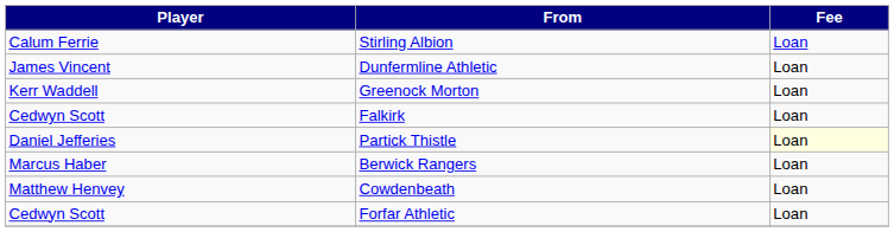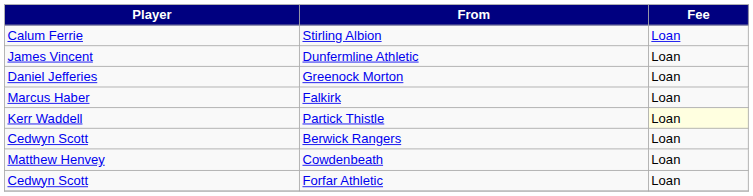 <table class="wikitable" style="text-align:left; font-size:95%;width:98%;">
 <tr>
 <th style="background:navy; color:white;">Player</th>
 <th style="background:navy; color:white;">From</th>
 <th style="background:navy; color:white;">Fee</th>
 </tr>
 <tr>
 <td> <a href='#'>Calum Ferrie</a></td>
 <td> <a href='#'>Stirling Albion</a></td>
 <td><a href='#'>Loan</a></td>
 </tr>
 <tr>
 <td> <a href='#'>James Vincent</a></td>
 <td> <a href='#'>Dunfermline Athletic</a></td>
 <td>Loan</td>
 </tr>
 <tr>
-<td> <a href='#'>Kerr Waddell</a></td>
+<td> <a href='#'>Daniel Jefferies</a></td>
 <td> <a href='#'>Greenock Morton</a></td>
 <td>Loan</td>
 </tr>
 <tr>
-<td> <a href='#'>Cedwyn Scott</a></td>
+<td> <a href='#'>Marcus Haber</a></td>
 <td> <a href='#'>Falkirk</a></td>
 <td>Loan</td>
 </tr>
 <tr>
-<td> <a href='#'>Daniel Jefferies</a></td>
+<td> <a href='#'>Kerr Waddell</a></td>
 <td> <a href='#'>Partick Thistle</a></td>
 <td style="background: lightyellow;">Loan</td>
 </tr>
 <tr>
-<td> <a href='#'>Marcus Haber</a></td>
+<td> <a href='#'>Cedwyn Scott</a></td>
 <td> <a href='#'>Berwick Rangers</a></td>
 <td>Loan</td>
 </tr>
 <tr>
 <td> <a href='#'>Matthew Henvey</a></td>
 <td> <a href='#'>Cowdenbeath</a></td>
 <td>Loan</td>
 </tr>
 <tr>
 <td> <a href='#'>Cedwyn Scott</a></td>
 <td> <a href='#'>Forfar Athletic</a></td>
 <td>Loan</td>
 </tr>
 <tr>
 </tr>
 </table>
